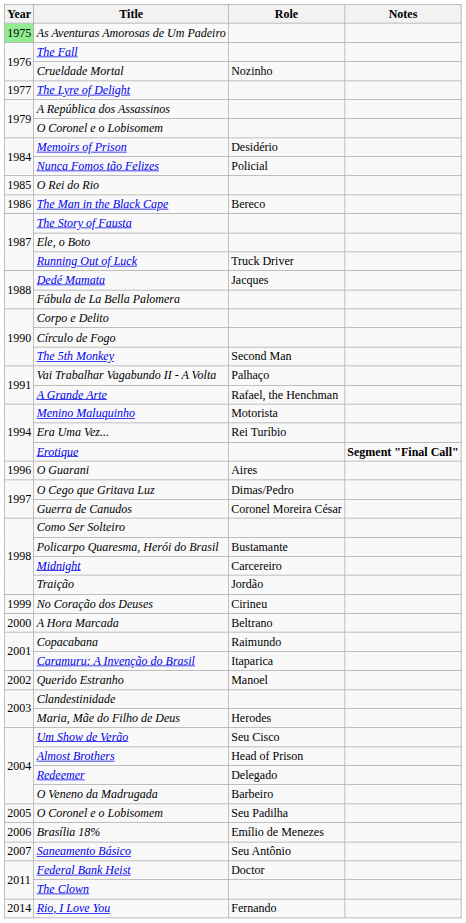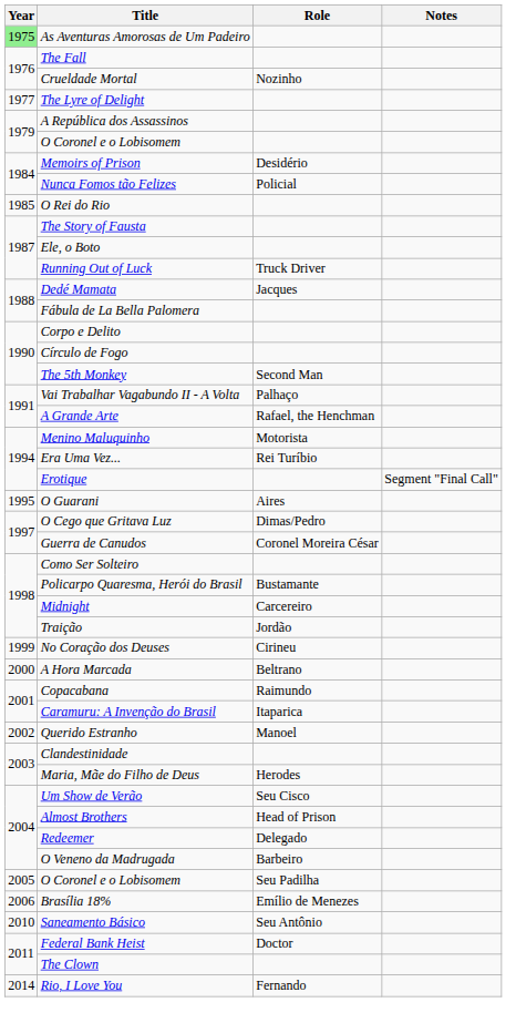 <table class="wikitable plainrowheaders">
 <tr>
 <th>Year</th>
 <th>Title</th>
 <th>Role</th>
 <th>Notes</th>
 </tr>
 <tr>
 <td style="background: lightgreen;">1975</td>
 <td><em>As Aventuras Amorosas de Um Padeiro</em></td>
 <td></td>
 <td></td>
 </tr>
 <tr>
 <td rowspan="2">1976</td>
 <td><em><a href='#'>The Fall</a></em></td>
 <td></td>
 <td></td>
 </tr>
 <tr>
 <td><em>Crueldade Mortal</em></td>
 <td>Nozinho</td>
 <td></td>
 </tr>
 <tr>
 <td>1977</td>
 <td><em><a href='#'>The Lyre of Delight</a></em></td>
 <td></td>
 <td></td>
 </tr>
 <tr>
 <td rowspan="2">1979</td>
 <td><em>A República dos Assassinos</em></td>
 <td></td>
 <td></td>
 </tr>
 <tr>
 <td><em>O Coronel e o Lobisomem</em></td>
 <td></td>
 <td></td>
 </tr>
 <tr>
 <td rowspan="2">1984</td>
 <td><em><a href='#'>Memoirs of Prison</a></em></td>
 <td>Desidério</td>
 <td></td>
 </tr>
 <tr>
 <td><em><a href='#'>Nunca Fomos tão Felizes</a></em></td>
 <td>Policial</td>
 <td></td>
 </tr>
 <tr>
 <td>1985</td>
 <td><em>O Rei do Rio</em></td>
 <td></td>
-<td></td>
-</tr>
-<tr>
-<td>1986</td>
-<td><em><a href='#'>The Man in the Black Cape</a></em></td>
-<td>Bereco</td>
 <td></td>
 </tr>
 <tr>
 <td rowspan="3">1987</td>
 <td><em><a href='#'>The Story of Fausta</a></em></td>
 <td></td>
 <td></td>
 </tr>
 <tr>
 <td><em>Ele, o Boto</em></td>
 <td></td>
 <td></td>
 </tr>
 <tr>
 <td><em><a href='#'>Running Out of Luck</a></em></td>
 <td>Truck Driver</td>
 <td></td>
 </tr>
 <tr>
 <td rowspan="2">1988</td>
 <td><em><a href='#'>Dedé Mamata</a></em></td>
 <td>Jacques</td>
 <td></td>
 </tr>
 <tr>
 <td><em>Fábula de La Bella Palomera</em></td>
 <td></td>
 <td></td>
 </tr>
 <tr>
 <td rowspan="3">1990</td>
 <td><em>Corpo e Delito</em></td>
 <td></td>
 <td></td>
 </tr>
 <tr>
 <td><em>Círculo de Fogo</em></td>
 <td></td>
 <td></td>
 </tr>
 <tr>
 <td><em><a href='#'>The 5th Monkey</a></em></td>
 <td>Second Man</td>
 <td></td>
 </tr>
 <tr>
 <td rowspan="2">1991</td>
 <td><em>Vai Trabalhar Vagabundo II - A Volta</em></td>
 <td>Palhaço</td>
 <td></td>
 </tr>
 <tr>
 <td><em><a href='#'>A Grande Arte</a></em></td>
 <td>Rafael, the Henchman</td>
 <td></td>
 </tr>
 <tr>
 <td rowspan="3">1994</td>
 <td><em><a href='#'>Menino Maluquinho</a></em></td>
 <td>Motorista</td>
 <td></td>
 </tr>
 <tr>
 <td><em>Era</em> <em>Uma Vez...</em></td>
 <td>Rei Turíbio</td>
 <td></td>
 </tr>
 <tr>
 <td><em><a href='#'>Erotique</a></em></td>
 <td></td>
-<td><strong>Segment "Final Call"</strong></td>
+<td>Segment "Final Call"</td>
 </tr>
 <tr>
-<td>1996</td>
+<td>1995</td>
 <td><em>O Guarani</em></td>
 <td>Aires</td>
 <td></td>
 </tr>
 <tr>
 <td rowspan="2">1997</td>
 <td><em>O Cego que Gritava Luz</em></td>
 <td>Dimas/Pedro</td>
 <td></td>
 </tr>
 <tr>
 <td><em>Guerra de Canudos</em></td>
 <td>Coronel Moreira César</td>
 <td></td>
 </tr>
 <tr>
 <td rowspan="4">1998</td>
 <td><em>Como</em> <em>Ser Solteiro</em></td>
 <td></td>
 <td></td>
 </tr>
 <tr>
 <td><em>Policarpo Quaresma,</em> <em>Herói do Brasil</em></td>
 <td>Bustamante</td>
 <td></td>
 </tr>
 <tr>
 <td><em><a href='#'>Midnight</a></em></td>
 <td>Carcereiro</td>
 <td></td>
 </tr>
 <tr>
 <td><em>Traição</em></td>
 <td>Jordão</td>
 <td></td>
 </tr>
 <tr>
 <td>1999</td>
 <td><em>No Coração dos Deuses</em></td>
 <td>Cirineu</td>
 <td></td>
 </tr>
 <tr>
 <td>2000</td>
 <td><em>A Hora Marcada</em></td>
 <td>Beltrano</td>
 <td></td>
 </tr>
 <tr>
 <td rowspan="2">2001</td>
 <td><em>Copacabana</em></td>
 <td>Raimundo</td>
 <td></td>
 </tr>
 <tr>
 <td><em><a href='#'>Caramuru: A Invenção do Brasil</a></em></td>
 <td>Itaparica</td>
 <td></td>
 </tr>
 <tr>
 <td>2002</td>
 <td><em>Querido Estranho</em></td>
 <td>Manoel</td>
 <td></td>
 </tr>
 <tr>
 <td rowspan="2">2003</td>
 <td><em>Clandestinidade</em></td>
 <td></td>
 <td></td>
 </tr>
 <tr>
 <td><em>Maria, Mãe do Filho de Deus</em></td>
 <td>Herodes</td>
 <td></td>
 </tr>
 <tr>
 <td rowspan="4">2004</td>
 <td><em><a href='#'>Um Show de Verão</a></em></td>
 <td>Seu Cisco</td>
 <td></td>
 </tr>
 <tr>
 <td><em><a href='#'>Almost Brothers</a></em></td>
 <td>Head of Prison</td>
 <td></td>
 </tr>
 <tr>
 <td><a href='#'><em>Redeemer</em></a></td>
 <td>Delegado</td>
 <td></td>
 </tr>
 <tr>
 <td><em>O Veneno da Madrugada</em></td>
 <td>Barbeiro</td>
 <td></td>
 </tr>
 <tr>
 <td>2005</td>
 <td><em>O Coronel e o Lobisomem</em></td>
 <td>Seu Padilha</td>
 <td></td>
 </tr>
 <tr>
 <td>2006</td>
 <td><em>Brasília 18%</em></td>
 <td>Emílio de Menezes</td>
 <td></td>
 </tr>
 <tr>
-<td>2007</td>
+<td>2010</td>
 <td><em><a href='#'>Saneamento Básico</a></em></td>
 <td>Seu Antônio</td>
 <td></td>
 </tr>
 <tr>
 <td rowspan="2">2011</td>
 <td><em><a href='#'>Federal Bank Heist</a></em></td>
 <td>Doctor</td>
 <td></td>
 </tr>
 <tr>
 <td><a href='#'><em>The Clown</em></a></td>
 <td></td>
 <td></td>
 </tr>
 <tr>
 <td>2014</td>
 <td><em><a href='#'>Rio, I Love You</a></em></td>
 <td>Fernando</td>
 <td></td>
 </tr>
 </table>
